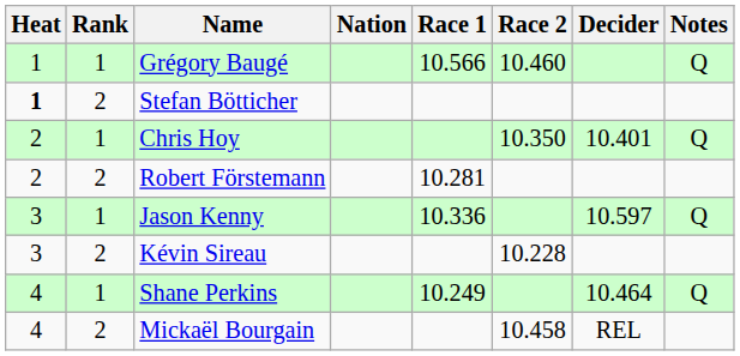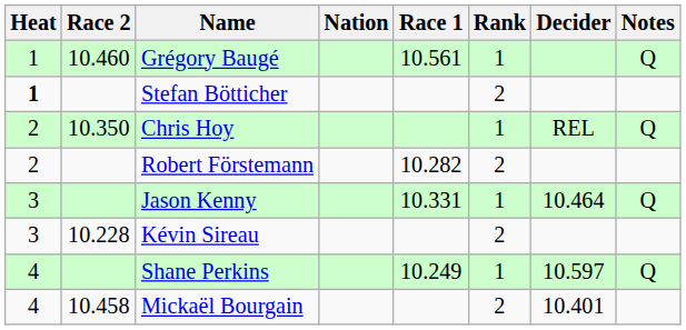 <table class="wikitable sortable" style="text-align:center">
 <tr>
 <th>Heat</th>
-<th>Rank</th>
+<th>Race 2</th>
 <th>Name</th>
 <th>Nation</th>
 <th>Race 1</th>
-<th>Race 2</th>
+<th>Rank</th>
 <th>Decider</th>
 <th>Notes</th>
 </tr>
 <tr bgcolor=ccffcc>
 <td>1</td>
-<td>1</td>
+<td>10.460</td>
 <td align=left><a href='#'>Grégory Baugé</a></td>
 <td align=left></td>
-<td>10.566</td>
-<td>10.460</td>
+<td>10.561</td>
+<td>1</td>
 <td></td>
 <td>Q</td>
 </tr>
 <tr>
 <td><strong>1</strong></td>
-<td>2</td>
+<td></td>
 <td align=left><a href='#'>Stefan Bötticher</a></td>
 <td align=left></td>
 <td></td>
-<td></td>
+<td>2</td>
 <td></td>
 <td></td>
 </tr>
 <tr bgcolor=ccffcc>
 <td>2</td>
-<td>1</td>
+<td>10.350</td>
 <td align=left><a href='#'>Chris Hoy</a></td>
 <td align=left></td>
 <td></td>
-<td>10.350</td>
-<td>10.401</td>
+<td>1</td>
+<td>REL</td>
 <td>Q</td>
 </tr>
 <tr>
 <td>2</td>
-<td>2</td>
+<td></td>
 <td align=left><a href='#'>Robert Förstemann</a></td>
 <td align=left></td>
-<td>10.281</td>
-<td></td>
+<td>10.282</td>
+<td>2</td>
 <td></td>
 <td></td>
 </tr>
 <tr bgcolor=ccffcc>
 <td>3</td>
-<td>1</td>
+<td></td>
 <td align=left><a href='#'>Jason Kenny</a></td>
 <td align=left></td>
-<td>10.336</td>
-<td></td>
-<td>10.597</td>
+<td>10.331</td>
+<td>1</td>
+<td>10.464</td>
 <td>Q</td>
 </tr>
 <tr>
 <td>3</td>
-<td>2</td>
+<td>10.228</td>
 <td align=left><a href='#'>Kévin Sireau</a></td>
 <td align=left></td>
 <td></td>
-<td>10.228</td>
+<td>2</td>
 <td></td>
 <td></td>
 </tr>
 <tr bgcolor=ccffcc>
 <td>4</td>
-<td>1</td>
+<td></td>
 <td align=left><a href='#'>Shane Perkins</a></td>
 <td align=left></td>
 <td>10.249</td>
-<td></td>
-<td>10.464</td>
+<td>1</td>
+<td>10.597</td>
 <td>Q</td>
 </tr>
 <tr>
 <td>4</td>
-<td>2</td>
+<td>10.458</td>
 <td align=left><a href='#'>Mickaël Bourgain</a></td>
 <td align=left></td>
 <td></td>
-<td>10.458</td>
-<td>REL</td>
+<td>2</td>
+<td>10.401</td>
 <td></td>
 </tr>
 </table>
